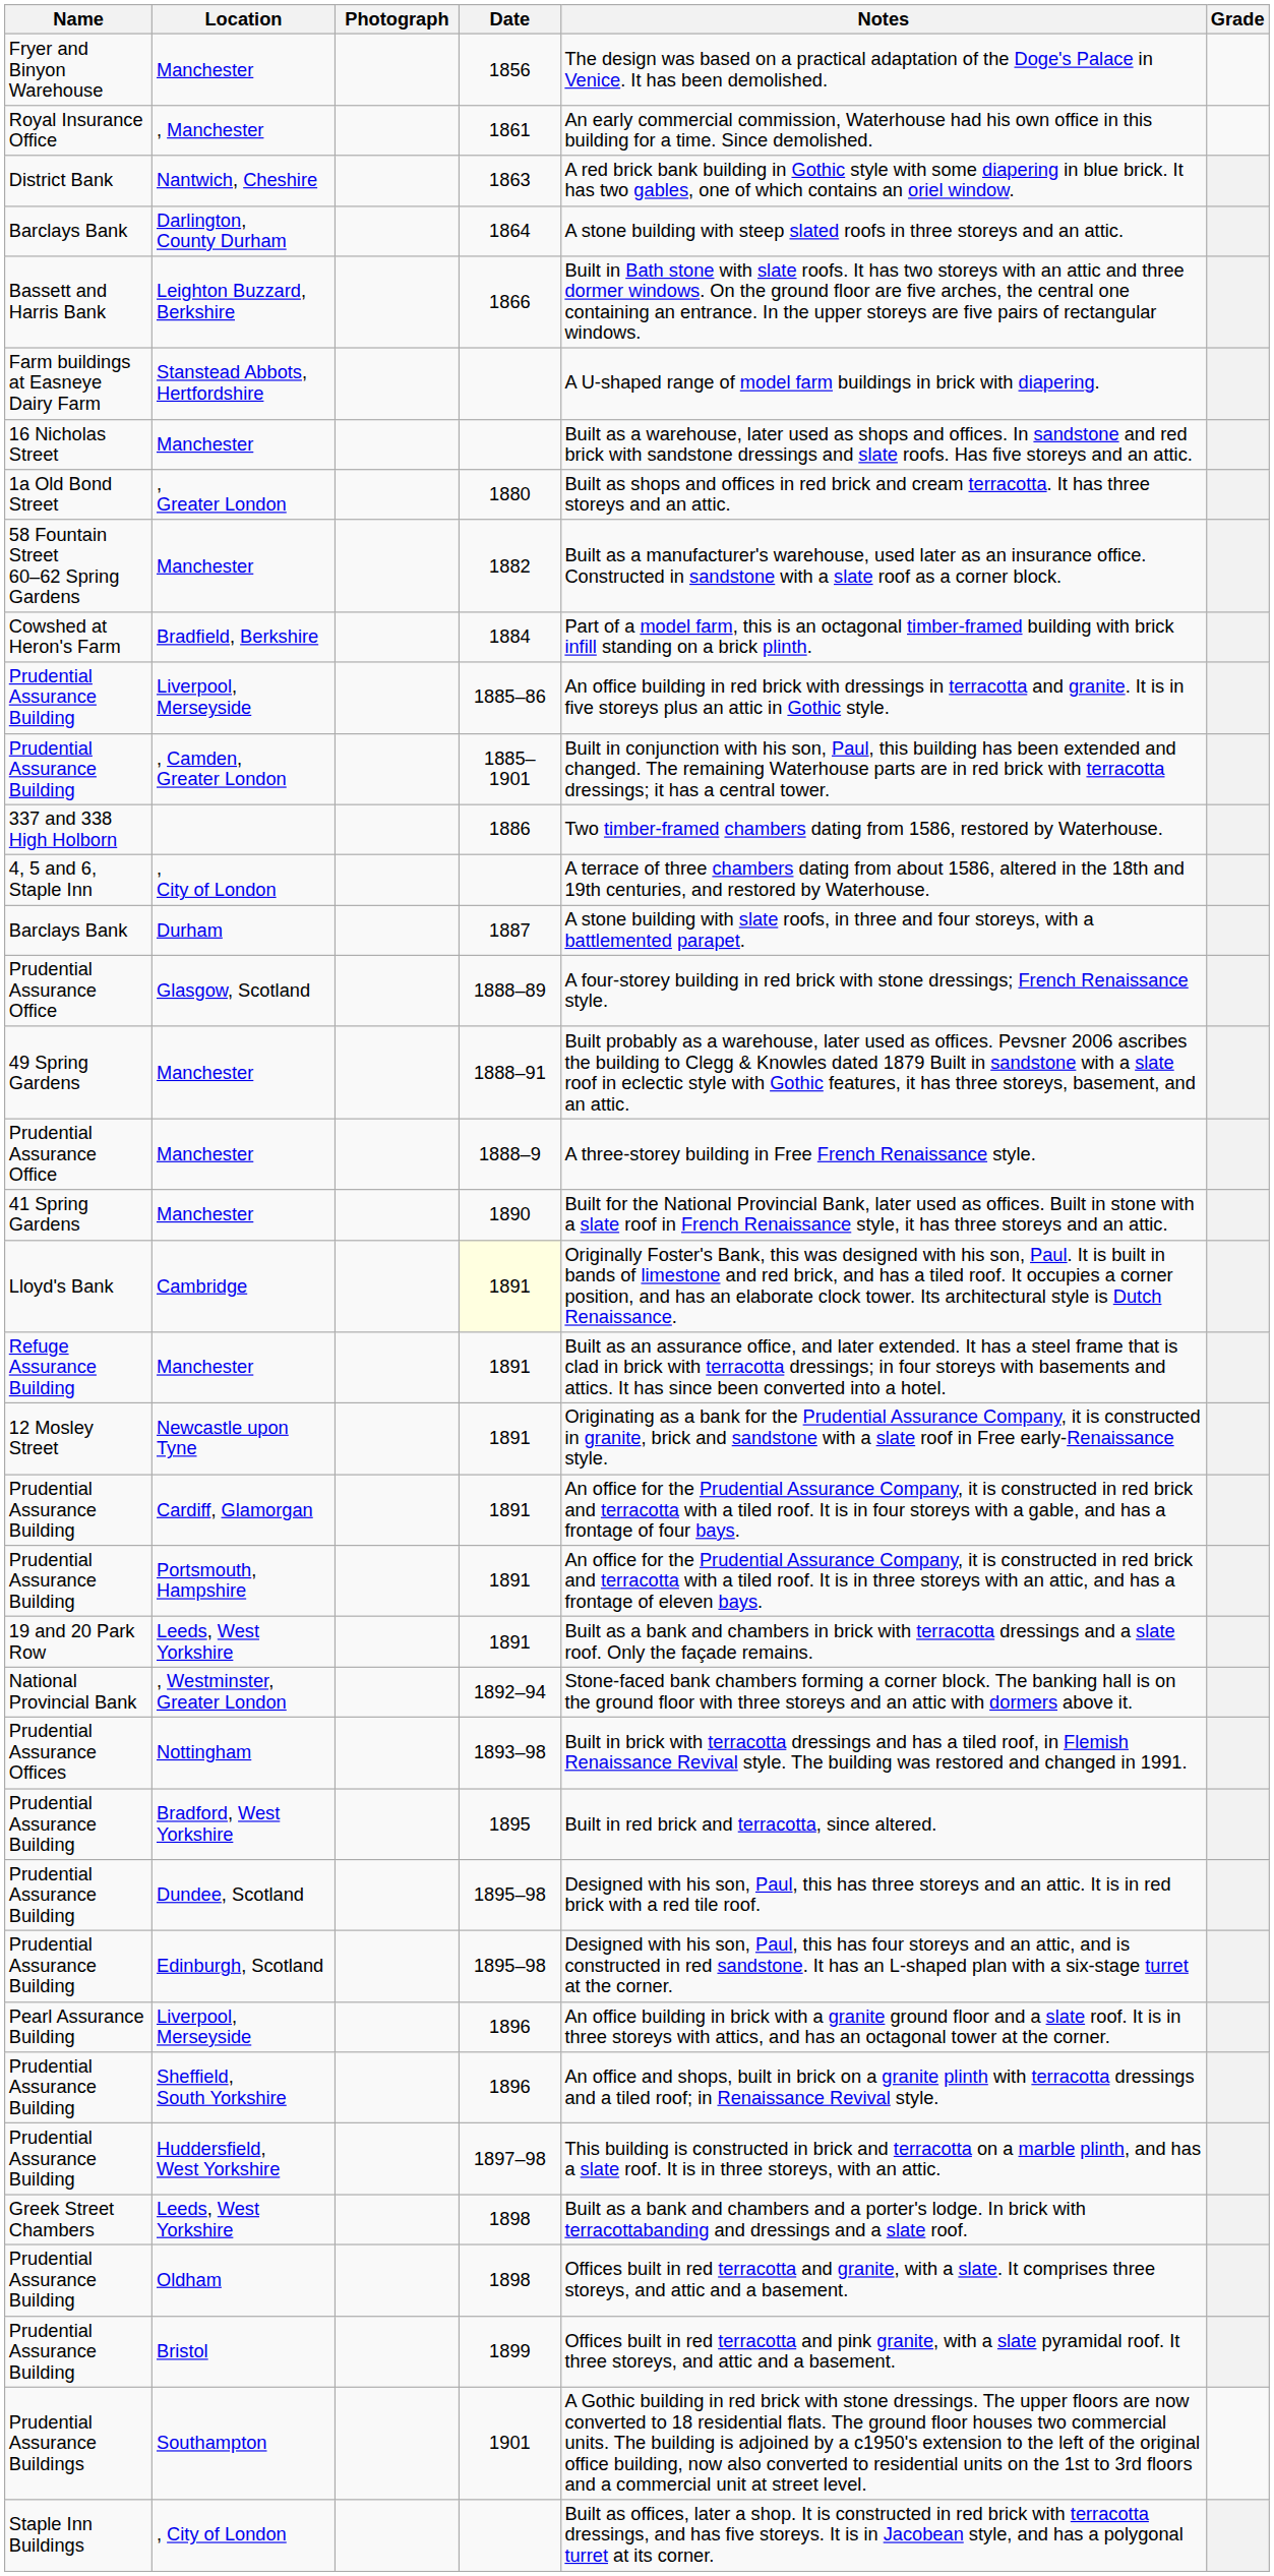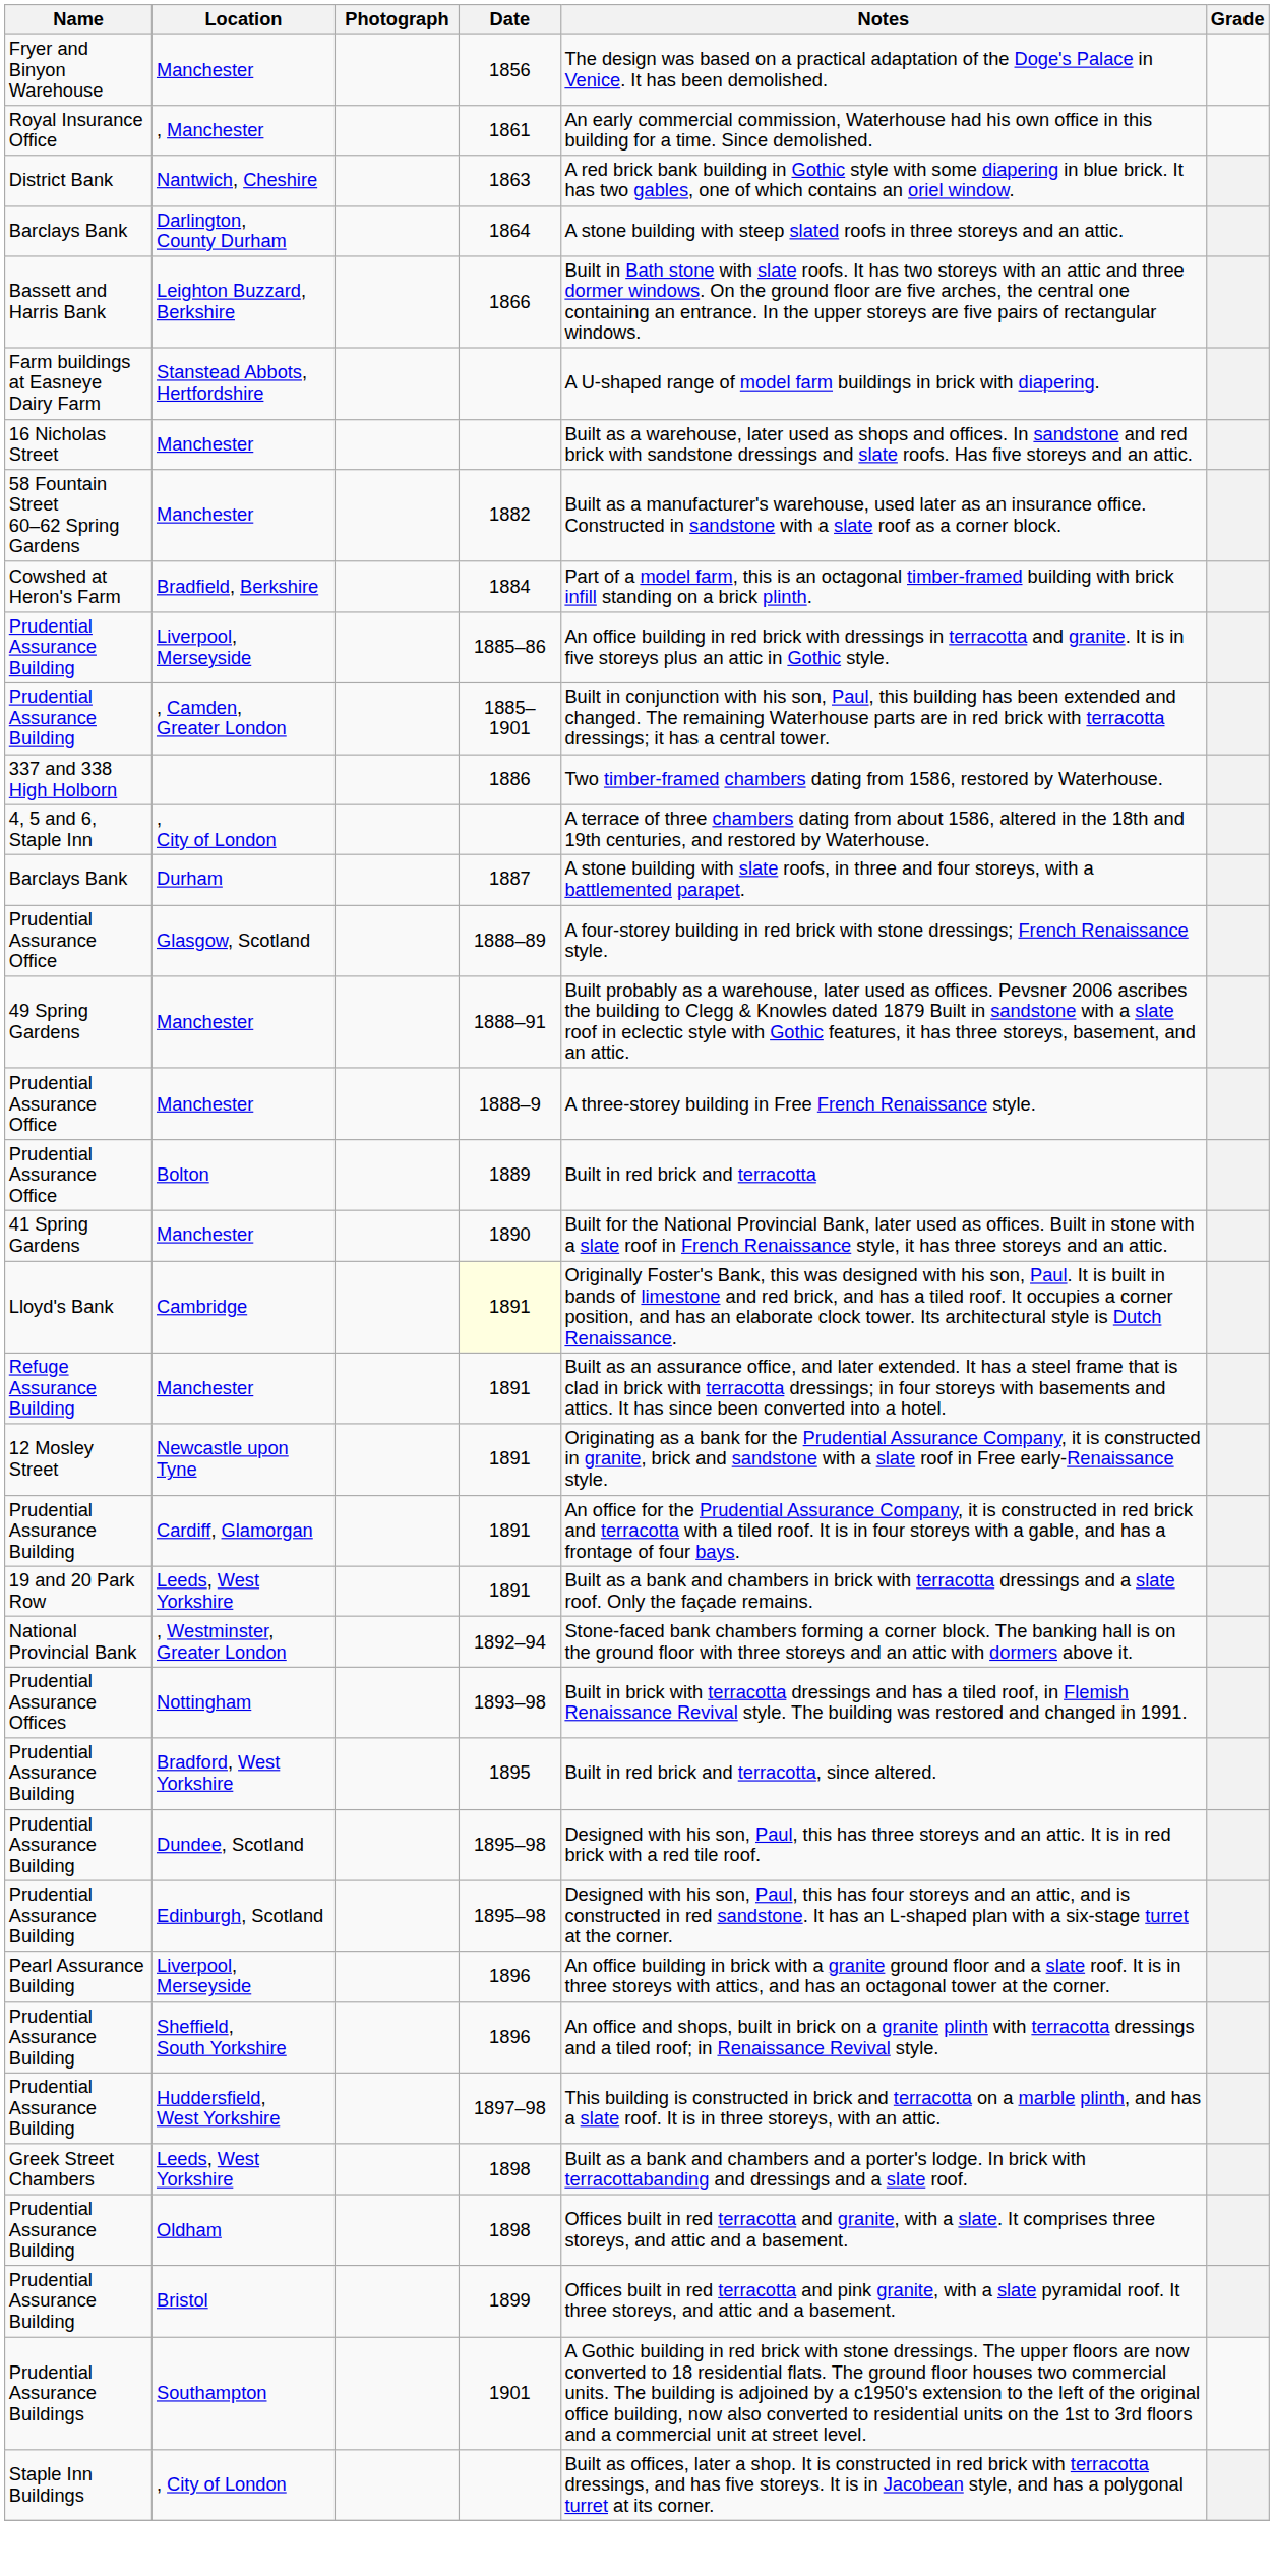 <table class="wikitable sortable">
 <tr>
 <th style="width:120px">Name</th>
 <th style="width:150px">Location</th>
 <th style="width:100px" class="unsortable">Photograph</th>
 <th style="width:80px">Date</th>
 <th style="width:550px" class="unsortable">Notes</th>
 <th style="width:24px">Grade</th>
 </tr>
 <tr>
 <td>Fryer and Binyon Warehouse</td>
 <td><a href='#'>Manchester</a></td>
 <td></td>
 <td align="center">1856</td>
 <td>The design was based on a practical adaptation of the <a href='#'>Doge's Palace</a> in <a href='#'>Venice</a>.  It has been demolished.</td>
 <td></td>
 </tr>
 <tr>
 <td>Royal Insurance Office</td>
 <td>, <a href='#'>Manchester</a></td>
 <td></td>
 <td align="center">1861</td>
 <td>An early commercial commission, Waterhouse had his own office in this building for a time.  Since demolished.</td>
 <td></td>
 </tr>
 <tr>
 <td>District Bank</td>
 <td><a href='#'>Nantwich</a>, <a href='#'>Cheshire</a><br><small></small></td>
 <td></td>
 <td align="center">1863</td>
 <td>A red brick bank building in <a href='#'>Gothic</a> style with some <a href='#'>diapering</a> in blue brick.  It has two <a href='#'>gables</a>, one of which contains an <a href='#'>oriel window</a>.</td>
 <th></th>
 </tr>
 <tr>
 <td>Barclays Bank</td>
 <td><a href='#'>Darlington</a>,<br><a href='#'>County Durham</a><br><small></small></td>
 <td></td>
 <td align="center">1864</td>
 <td>A stone building with steep <a href='#'>slated</a> roofs in three storeys and an attic.</td>
 <th></th>
 </tr>
 <tr>
 <td>Bassett and Harris Bank</td>
 <td><a href='#'>Leighton Buzzard</a>, <a href='#'>Berkshire</a><br><small></small></td>
 <td></td>
 <td align="center">1866</td>
 <td>Built in <a href='#'>Bath stone</a> with <a href='#'>slate</a> roofs.  It has two storeys with an attic and three <a href='#'>dormer windows</a>.  On the ground floor are five arches, the central one containing an entrance.  In the upper storeys are five pairs of rectangular windows.</td>
 <th></th>
 </tr>
 <tr>
 <td>Farm buildings at Easneye Dairy Farm</td>
 <td><a href='#'>Stanstead Abbots</a>, <a href='#'>Hertfordshire</a><br><small></small></td>
 <td></td>
 <td align="center"></td>
 <td>A U-shaped range of <a href='#'>model farm</a> buildings in brick with <a href='#'>diapering</a>.</td>
 <th></th>
 </tr>
 <tr>
 <td>16 Nicholas Street</td>
 <td><a href='#'>Manchester</a><br><small></small></td>
 <td></td>
 <td align="center"></td>
 <td>Built as a warehouse, later used as shops and offices.  In <a href='#'>sandstone</a> and red brick with sandstone dressings and <a href='#'>slate</a> roofs.  Has five storeys and an attic.</td>
-<th></th>
-</tr>
-<tr>
-<td>1a Old Bond Street</td>
-<td>,<br><a href='#'>Greater London</a><br><small></small></td>
-<td></td>
-<td align="center">1880</td>
-<td>Built as shops and offices in red brick and cream <a href='#'>terracotta</a>.  It has three storeys and an attic.</td>
 <th></th>
 </tr>
 <tr>
 <td>58 Fountain Street<br>60–62 Spring Gardens</td>
 <td><a href='#'>Manchester</a><br><small></small></td>
 <td></td>
 <td align="center">1882</td>
 <td>Built as a manufacturer's warehouse, used later as an insurance office.  Constructed in <a href='#'>sandstone</a> with a <a href='#'>slate</a> roof as a corner block.</td>
 <th></th>
 </tr>
 <tr>
 <td>Cowshed at Heron's Farm</td>
 <td><a href='#'>Bradfield</a>, <a href='#'>Berkshire</a><br><small></small></td>
 <td></td>
 <td align="center">1884</td>
 <td>Part of a <a href='#'>model farm</a>, this is an octagonal <a href='#'>timber-framed</a> building with brick <a href='#'>infill</a> standing on a brick <a href='#'>plinth</a>.</td>
 <th></th>
 </tr>
 <tr>
 <td><a href='#'>Prudential Assurance Building</a></td>
 <td><a href='#'>Liverpool</a>, <a href='#'>Merseyside</a><br><small></small></td>
 <td></td>
 <td align="center">1885–86</td>
 <td>An office building in red brick with dressings in <a href='#'>terracotta</a> and <a href='#'>granite</a>.  It is in five storeys plus an attic in <a href='#'>Gothic</a> style.</td>
 <th></th>
 </tr>
 <tr>
 <td><a href='#'>Prudential Assurance Building</a></td>
 <td>, <a href='#'>Camden</a>,<br><a href='#'>Greater London</a><br><small></small></td>
 <td></td>
 <td align="center">1885–1901</td>
 <td>Built in conjunction with his son, <a href='#'>Paul</a>, this building has been extended and changed.  The remaining Waterhouse parts are in red brick with <a href='#'>terracotta</a> dressings; it has a central tower.</td>
 <th></th>
 </tr>
 <tr>
 <td>337 and 338<br><a href='#'>High Holborn</a></td>
 <td><br><small></small></td>
 <td></td>
 <td align="center">1886</td>
 <td>Two <a href='#'>timber-framed</a> <a href='#'>chambers</a> dating from 1586, restored by Waterhouse.</td>
 <th></th>
 </tr>
 <tr>
 <td>4, 5 and 6, Staple Inn</td>
 <td>,<br><a href='#'>City of London</a><br><small></small></td>
 <td></td>
 <td align="center"></td>
 <td>A terrace of three <a href='#'>chambers</a> dating from about 1586, altered in the 18th and 19th centuries, and restored by Waterhouse.</td>
 <th></th>
 </tr>
 <tr>
 <td>Barclays Bank</td>
 <td><a href='#'>Durham</a><br><small></small></td>
 <td></td>
 <td align="center">1887</td>
 <td>A stone building with <a href='#'>slate</a> roofs, in three and four storeys, with a <a href='#'>battlemented</a> <a href='#'>parapet</a>.</td>
 <th></th>
 </tr>
 <tr>
 <td>Prudential Assurance Office</td>
 <td><a href='#'>Glasgow</a>, Scotland<br><small></small></td>
 <td></td>
 <td align="center">1888–89</td>
 <td>A four-storey building in red brick with stone dressings; <a href='#'>French Renaissance</a> style.</td>
 <th></th>
 </tr>
 <tr>
 <td>49 Spring Gardens</td>
 <td><a href='#'>Manchester</a><br><small></small></td>
 <td></td>
 <td align="center">1888–91</td>
 <td>Built probably as a warehouse, later used as offices. Pevsner 2006 ascribes the building to Clegg & Knowles dated 1879 Built in <a href='#'>sandstone</a> with a <a href='#'>slate</a> roof in eclectic style  with <a href='#'>Gothic</a> features, it has three storeys, basement, and an attic.</td>
 <th></th>
 </tr>
 <tr>
 <td>Prudential Assurance Office</td>
 <td><a href='#'>Manchester</a><br><small></small></td>
 <td></td>
 <td align="center">1888–9</td>
 <td>A three-storey building in Free <a href='#'>French Renaissance</a> style.</td>
 <th></th>
 </tr>
 <tr>
+<td>Prudential Assurance Office</td>
+<td><a href='#'>Bolton</a><br><small></small></td>
+<td></td>
+<td align="center">1889</td>
+<td>Built in red brick and <a href='#'>terracotta</a></td>
+<th></th>
+</tr>
+<tr>
 <td>41 Spring Gardens</td>
 <td><a href='#'>Manchester</a><br><small></small></td>
 <td></td>
 <td align="center">1890</td>
 <td>Built for the National Provincial Bank, later used as offices.  Built in stone with a <a href='#'>slate</a> roof in <a href='#'>French Renaissance</a> style, it has three storeys and an attic.</td>
 <th></th>
 </tr>
 <tr>
 <td>Lloyd's Bank</td>
 <td><a href='#'>Cambridge</a><br><small></small></td>
 <td></td>
 <td align="center" style="background: lightyellow;">1891</td>
 <td>Originally Foster's Bank, this was designed with his son, <a href='#'>Paul</a>.  It is built in bands of <a href='#'>limestone</a> and red brick, and has a tiled roof.  It occupies a corner position, and has an elaborate clock tower.  Its architectural style is <a href='#'>Dutch Renaissance</a>.</td>
 <th></th>
 </tr>
 <tr>
 <td><a href='#'>Refuge Assurance Building</a></td>
 <td><a href='#'>Manchester</a><br><small></small></td>
 <td></td>
 <td align="center">1891</td>
 <td>Built as an assurance office, and later extended.  It has a steel frame that is clad in brick with <a href='#'>terracotta</a> dressings; in four storeys with basements and attics.  It has since been converted into a hotel.</td>
 <th></th>
 </tr>
 <tr>
 <td>12 Mosley Street</td>
 <td><a href='#'>Newcastle upon Tyne</a><br><small></small></td>
 <td></td>
 <td align="center">1891</td>
 <td>Originating as a bank for the <a href='#'>Prudential Assurance Company</a>, it is constructed in <a href='#'>granite</a>, brick and <a href='#'>sandstone</a> with a <a href='#'>slate</a> roof in Free early-<a href='#'>Renaissance</a> style.</td>
 <th></th>
 </tr>
 <tr>
 <td>Prudential Assurance Building</td>
 <td><a href='#'>Cardiff</a>, <a href='#'>Glamorgan</a><br><small></small></td>
 <td></td>
 <td align="center">1891</td>
 <td>An office for the <a href='#'>Prudential Assurance Company</a>, it is constructed in red brick and <a href='#'>terracotta</a> with a tiled roof.  It is in four storeys with a gable, and has a frontage of four <a href='#'>bays</a>.</td>
-<th></th>
-</tr>
-<tr>
-<td>Prudential Assurance Building</td>
-<td><a href='#'>Portsmouth</a>, <a href='#'>Hampshire</a><br><small></small></td>
-<td></td>
-<td align="center">1891</td>
-<td>An office for the <a href='#'>Prudential Assurance Company</a>, it is constructed in red brick and <a href='#'>terracotta</a> with a tiled roof.  It is in three storeys with an attic, and has a frontage of eleven  <a href='#'>bays</a>.</td>
 <th></th>
 </tr>
 <tr>
 <td>19 and 20 Park Row</td>
 <td><a href='#'>Leeds</a>, <a href='#'>West Yorkshire</a><br><small></small></td>
 <td></td>
 <td align="center">1891</td>
 <td>Built as a bank and chambers in brick with <a href='#'>terracotta</a> dressings and a <a href='#'>slate</a> roof.  Only the façade remains.</td>
 <th></th>
 </tr>
 <tr>
 <td>National Provincial Bank</td>
 <td>, <a href='#'>Westminster</a>,<br><a href='#'>Greater London</a><br><small></small></td>
 <td></td>
 <td align="center">1892–94</td>
 <td>Stone-faced bank chambers forming a corner block.  The banking hall is on the ground floor with three storeys and an attic with <a href='#'>dormers</a> above it.</td>
 <th></th>
 </tr>
 <tr>
 <td>Prudential Assurance Offices</td>
 <td><a href='#'>Nottingham</a><br><small></small></td>
 <td></td>
 <td align="center">1893–98</td>
 <td>Built in brick with <a href='#'>terracotta</a> dressings and has a tiled roof, in <a href='#'>Flemish Renaissance Revival</a> style.  The building was restored and changed in 1991.</td>
 <th></th>
 </tr>
 <tr>
 <td>Prudential Assurance Building</td>
 <td><a href='#'>Bradford</a>, <a href='#'>West Yorkshire</a><br><small></small></td>
 <td></td>
 <td align="center">1895</td>
 <td>Built in red brick and <a href='#'>terracotta</a>, since altered.</td>
 <th></th>
 </tr>
 <tr>
 <td>Prudential Assurance Building</td>
 <td><a href='#'>Dundee</a>, Scotland<br><small></small></td>
 <td></td>
 <td align="center">1895–98</td>
 <td>Designed with his son, <a href='#'>Paul</a>, this has three storeys and an attic.  It is in red brick with a red tile roof.</td>
 <th></th>
 </tr>
 <tr>
 <td>Prudential Assurance Building</td>
 <td><a href='#'>Edinburgh</a>, Scotland<br><small></small></td>
 <td></td>
 <td align="center">1895–98</td>
 <td>Designed with his son, <a href='#'>Paul</a>, this has four storeys and an attic, and is constructed in red <a href='#'>sandstone</a>. It has an L-shaped plan with a six-stage <a href='#'>turret</a> at the corner.</td>
 <th></th>
 </tr>
 <tr>
 <td>Pearl Assurance Building</td>
 <td><a href='#'>Liverpool</a>, <a href='#'>Merseyside</a><br><small></small></td>
 <td></td>
 <td align="center">1896</td>
 <td>An office building in brick with a <a href='#'>granite</a> ground floor and a <a href='#'>slate</a> roof.  It is in three storeys with attics, and has an octagonal tower at the corner.</td>
 <th></th>
 </tr>
 <tr>
 <td>Prudential Assurance Building</td>
 <td><a href='#'>Sheffield</a>,<br><a href='#'>South Yorkshire</a><br><small></small></td>
 <td></td>
 <td align="center">1896</td>
 <td>An office and shops, built in brick on a <a href='#'>granite</a> <a href='#'>plinth</a> with <a href='#'>terracotta</a> dressings and a tiled roof; in <a href='#'>Renaissance Revival</a> style.</td>
 <th></th>
 </tr>
 <tr>
 <td>Prudential Assurance Building</td>
 <td><a href='#'>Huddersfield</a>,<br><a href='#'>West Yorkshire</a><br><small></small></td>
 <td></td>
 <td align="center">1897–98</td>
 <td>This building is constructed in brick and <a href='#'>terracotta</a> on a <a href='#'>marble</a> <a href='#'>plinth</a>, and has a <a href='#'>slate</a> roof.  It is in three storeys, with an attic.</td>
 <th></th>
 </tr>
 <tr>
 <td>Greek Street Chambers</td>
 <td><a href='#'>Leeds</a>, <a href='#'>West Yorkshire</a><br><small></small></td>
 <td></td>
 <td align="center">1898</td>
 <td>Built as a bank and chambers and a porter's lodge.  In brick with <a href='#'>terracottabanding</a> and dressings and a <a href='#'>slate</a> roof.</td>
 <th></th>
 </tr>
 <tr>
 <td>Prudential Assurance Building</td>
 <td><a href='#'>Oldham</a><br><small></small></td>
 <td></td>
 <td align="center">1898</td>
 <td>Offices built in red <a href='#'>terracotta</a> and <a href='#'>granite</a>, with a <a href='#'>slate</a>.  It comprises three storeys, and attic and a basement.</td>
 <th></th>
 </tr>
 <tr>
 <td>Prudential Assurance Building</td>
 <td><a href='#'>Bristol</a><br><small></small></td>
 <td></td>
 <td align="center">1899</td>
 <td>Offices built in red <a href='#'>terracotta</a> and pink <a href='#'>granite</a>, with a <a href='#'>slate</a> pyramidal roof.  It three storeys, and attic and a basement.</td>
 <th></th>
 </tr>
 <tr>
 <td>Prudential Assurance Buildings</td>
 <td><a href='#'>Southampton</a><br><small></small></td>
 <td></td>
 <td align="center">1901</td>
 <td>A Gothic building in red brick with stone dressings. The upper floors are now converted to 18 residential flats. The ground floor houses two commercial units. The building is adjoined by a c1950's extension to the left of the original office building, now also converted to residential units on the 1st to 3rd floors and a commercial unit at street level.</td>
 <td></td>
 </tr>
 <tr>
 <td>Staple Inn Buildings</td>
 <td>, <a href='#'>City of London</a><br><small></small></td>
 <td></td>
 <td align="center"></td>
 <td>Built as offices, later a shop.  It is constructed in red brick with <a href='#'>terracotta</a> dressings, and has five storeys.  It is in <a href='#'>Jacobean</a> style, and has a polygonal <a href='#'>turret</a> at its corner.</td>
 <th></th>
 </tr>
 <tr>
 </tr>
 </table>
